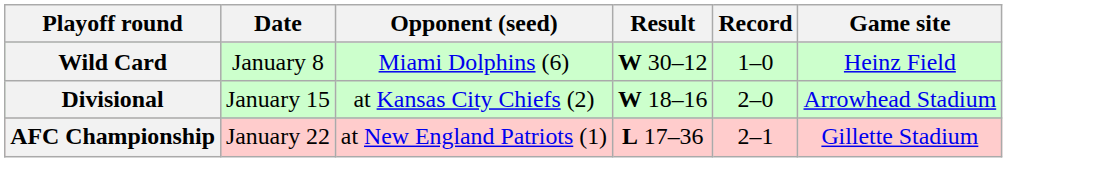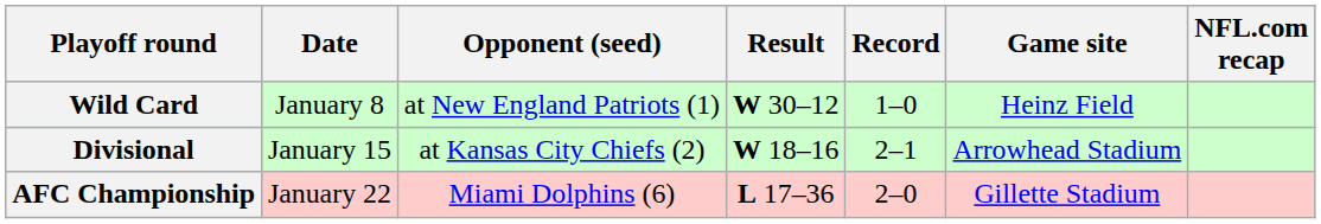 <table class="wikitable" style="text-align:center">
 <tr>
 <th>Playoff round</th>
 <th>Date</th>
 <th>Opponent (seed)</th>
 <th>Result</th>
 <th>Record</th>
 <th>Game site</th>
+<th>NFL.com<br>recap</th>
 </tr>
 <tr style="background:#cfc">
 <th>Wild Card</th>
 <td>January 8</td>
-<td><a href='#'>Miami Dolphins</a> (6)</td>
+<td>at <a href='#'>New England Patriots</a> (1)</td>
 <td><strong>W</strong> 30–12</td>
 <td>1–0</td>
 <td><a href='#'>Heinz Field</a></td>
+<td></td>
 </tr>
 <tr style="background:#cfc">
 <th>Divisional</th>
 <td>January 15</td>
 <td>at <a href='#'>Kansas City Chiefs</a> (2)</td>
 <td><strong>W</strong> 18–16</td>
-<td>2–0</td>
+<td>2–1</td>
 <td><a href='#'>Arrowhead Stadium</a></td>
+<td></td>
 </tr>
 <tr style="background:#fcc">
 <th>AFC Championship</th>
 <td>January 22</td>
-<td>at <a href='#'>New England Patriots</a> (1)</td>
+<td><a href='#'>Miami Dolphins</a> (6)</td>
 <td><strong>L</strong> 17–36</td>
-<td>2–1</td>
+<td>2–0</td>
 <td><a href='#'>Gillette Stadium</a></td>
+<td></td>
 </tr>
 </table>
